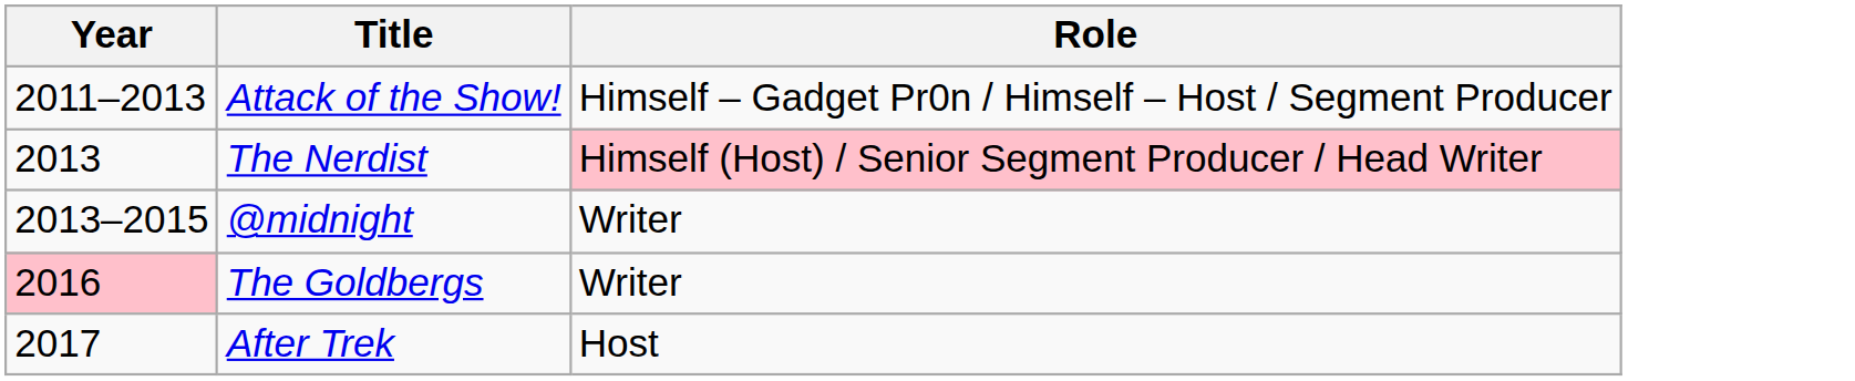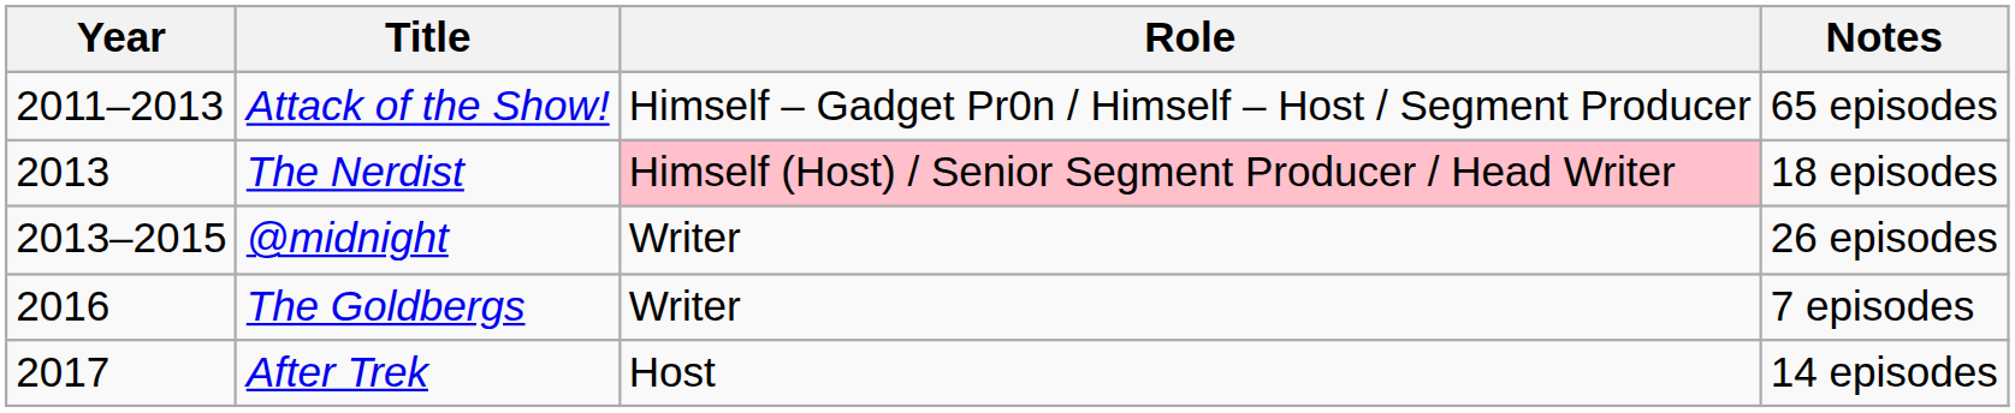 <table class = "wikitable sortable">
 <tr>
 <th>Year</th>
 <th>Title</th>
 <th>Role</th>
+<th class = "unsortable">Notes</th>
 </tr>
 <tr>
 <td>2011–2013</td>
 <td><em><a href='#'>Attack of the Show!</a></em></td>
 <td>Himself – Gadget Pr0n / Himself – Host / Segment Producer</td>
+<td>65 episodes</td>
 </tr>
 <tr>
 <td>2013</td>
 <td><em><a href='#'>The Nerdist</a></em></td>
 <td style="background: pink;">Himself (Host) / Senior Segment Producer / Head Writer</td>
+<td>18 episodes</td>
 </tr>
 <tr>
 <td>2013–2015</td>
 <td><em><a href='#'>@midnight</a></em></td>
 <td>Writer</td>
+<td>26 episodes</td>
 </tr>
 <tr>
-<td style="background: pink;">2016</td>
+<td>2016</td>
 <td><a href='#'><em>The Goldbergs</em></a></td>
 <td>Writer</td>
+<td>7 episodes</td>
 </tr>
 <tr>
 <td>2017</td>
 <td><em><a href='#'>After Trek</a></em></td>
 <td>Host</td>
+<td>14 episodes</td>
 </tr>
 </table>
